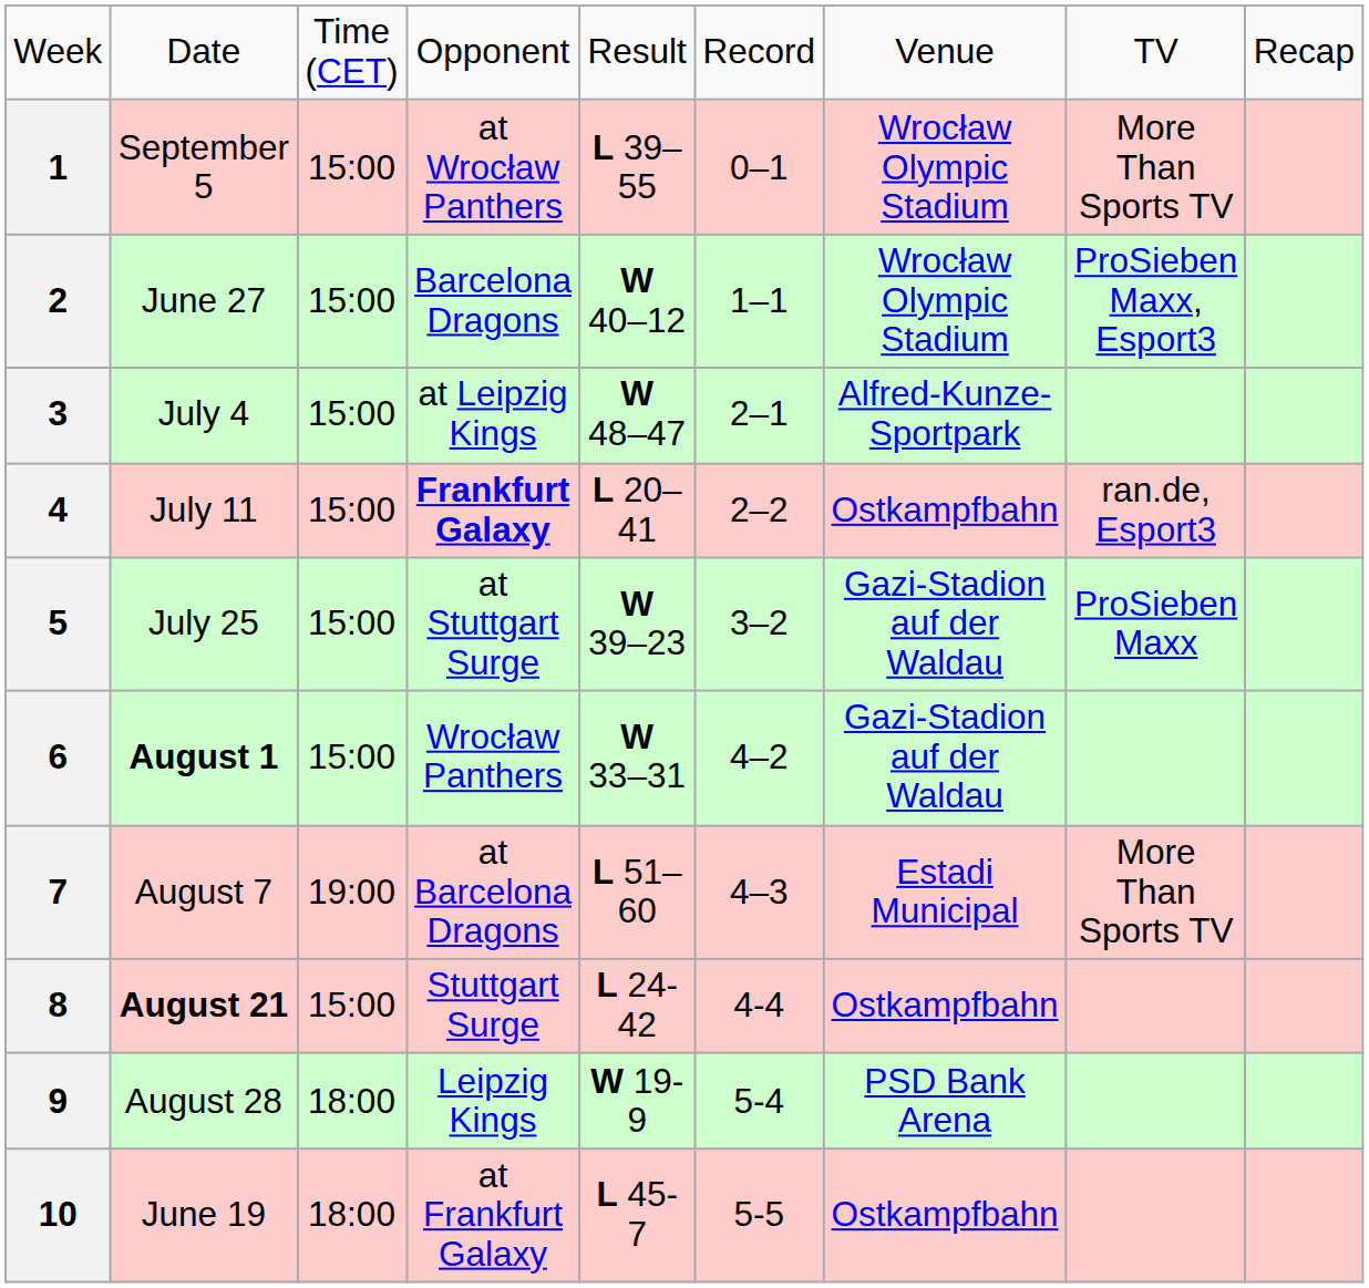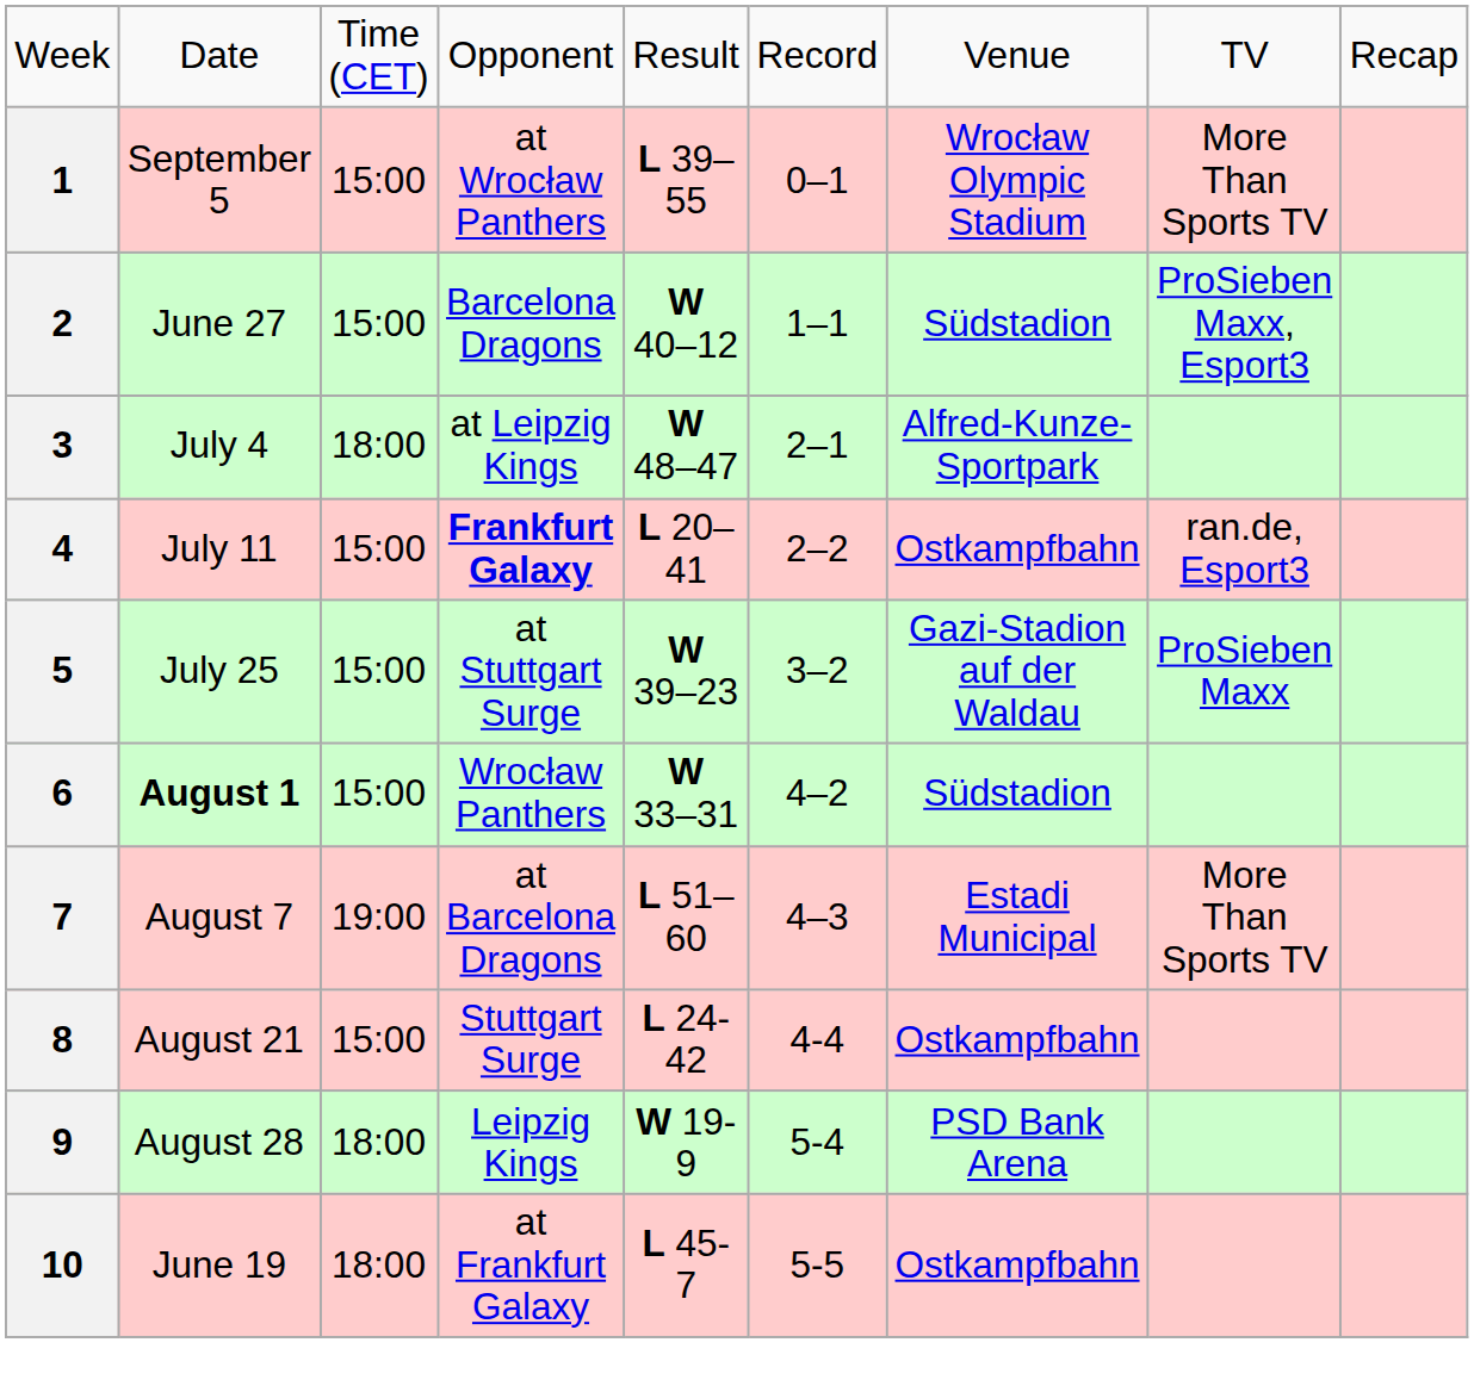 <table class="wikitable" style="text-align:center">
 <tr>
 <td>Week</td>
 <td>Date</td>
 <td>Time (<a href='#'>CET</a>)</td>
 <td>Opponent</td>
 <td>Result</td>
 <td>Record</td>
 <td>Venue</td>
 <td>TV</td>
 <td>Recap</td>
 </tr>
 <tr style="background:#fcc">
 <th>1</th>
 <td>September 5</td>
 <td>15:00</td>
 <td>at <a href='#'>Wrocław Panthers</a></td>
 <td><strong>L</strong> 39–55</td>
 <td>0–1</td>
 <td><a href='#'>Wrocław Olympic Stadium</a></td>
 <td>More Than Sports TV</td>
 <td></td>
 </tr>
 <tr style="background:#cfc">
 <th>2</th>
 <td>June 27</td>
 <td>15:00</td>
 <td><a href='#'>Barcelona Dragons</a></td>
 <td><strong>W</strong> 40–12</td>
 <td>1–1</td>
-<td><a href='#'>Wrocław Olympic Stadium</a></td>
+<td><a href='#'>Südstadion</a></td>
 <td><a href='#'>ProSieben Maxx</a>, <a href='#'>Esport3</a></td>
 <td></td>
 </tr>
 <tr style="background:#cfc">
 <th>3</th>
 <td>July 4</td>
-<td>15:00</td>
+<td>18:00</td>
 <td>at <a href='#'>Leipzig Kings</a></td>
 <td><strong>W</strong> 48–47</td>
 <td>2–1</td>
 <td><a href='#'>Alfred-Kunze-Sportpark</a></td>
 <td></td>
 <td></td>
 </tr>
 <tr style="background:#fcc">
 <th>4</th>
 <td>July 11</td>
 <td>15:00</td>
 <td><strong><a href='#'>Frankfurt Galaxy</a></strong></td>
 <td><strong>L</strong> 20–41</td>
 <td>2–2</td>
 <td><a href='#'>Ostkampfbahn</a></td>
 <td>ran.de, <a href='#'>Esport3</a></td>
 <td></td>
 </tr>
 <tr style="background:#cfc">
 <th>5</th>
 <td>July 25</td>
 <td>15:00</td>
 <td>at <a href='#'>Stuttgart Surge</a></td>
 <td><strong>W</strong> 39–23</td>
 <td>3–2</td>
 <td><a href='#'>Gazi-Stadion auf der Waldau</a></td>
 <td><a href='#'>ProSieben Maxx</a></td>
 <td></td>
 </tr>
 <tr style="background:#cfc">
 <th>6</th>
 <td><strong>August 1</strong></td>
 <td>15:00</td>
 <td><a href='#'>Wrocław Panthers</a></td>
 <td><strong>W</strong> 33–31</td>
 <td>4–2</td>
-<td><a href='#'>Gazi-Stadion auf der Waldau</a></td>
+<td><a href='#'>Südstadion</a></td>
 <td></td>
 <td></td>
 </tr>
 <tr style="background:#fcc">
 <th>7</th>
 <td>August 7</td>
 <td>19:00</td>
 <td>at <a href='#'>Barcelona Dragons</a></td>
 <td><strong>L</strong> 51–60</td>
 <td>4–3</td>
 <td><a href='#'>Estadi Municipal</a></td>
 <td>More Than Sports TV</td>
 <td></td>
 </tr>
 <tr style="background:#fcc">
 <th>8</th>
-<td><strong>August 21</strong></td>
+<td>August 21</td>
 <td>15:00</td>
 <td><a href='#'>Stuttgart Surge</a></td>
 <td><strong>L</strong> 24-42</td>
 <td>4-4</td>
 <td><a href='#'>Ostkampfbahn</a></td>
 <td></td>
 <td></td>
 </tr>
 <tr style="background:#cfc">
 <th>9</th>
 <td>August 28</td>
 <td>18:00</td>
 <td><a href='#'>Leipzig Kings</a></td>
 <td><strong>W</strong> 19-9</td>
 <td>5-4</td>
 <td><a href='#'>PSD Bank Arena</a></td>
 <td></td>
 <td></td>
 </tr>
 <tr style="background:#fcc">
 <th>10</th>
 <td>June 19</td>
 <td>18:00</td>
 <td>at <a href='#'>Frankfurt Galaxy</a></td>
 <td><strong>L</strong> 45-7</td>
 <td>5-5</td>
 <td><a href='#'>Ostkampfbahn</a></td>
 <td></td>
 <td></td>
 </tr>
 </table>
